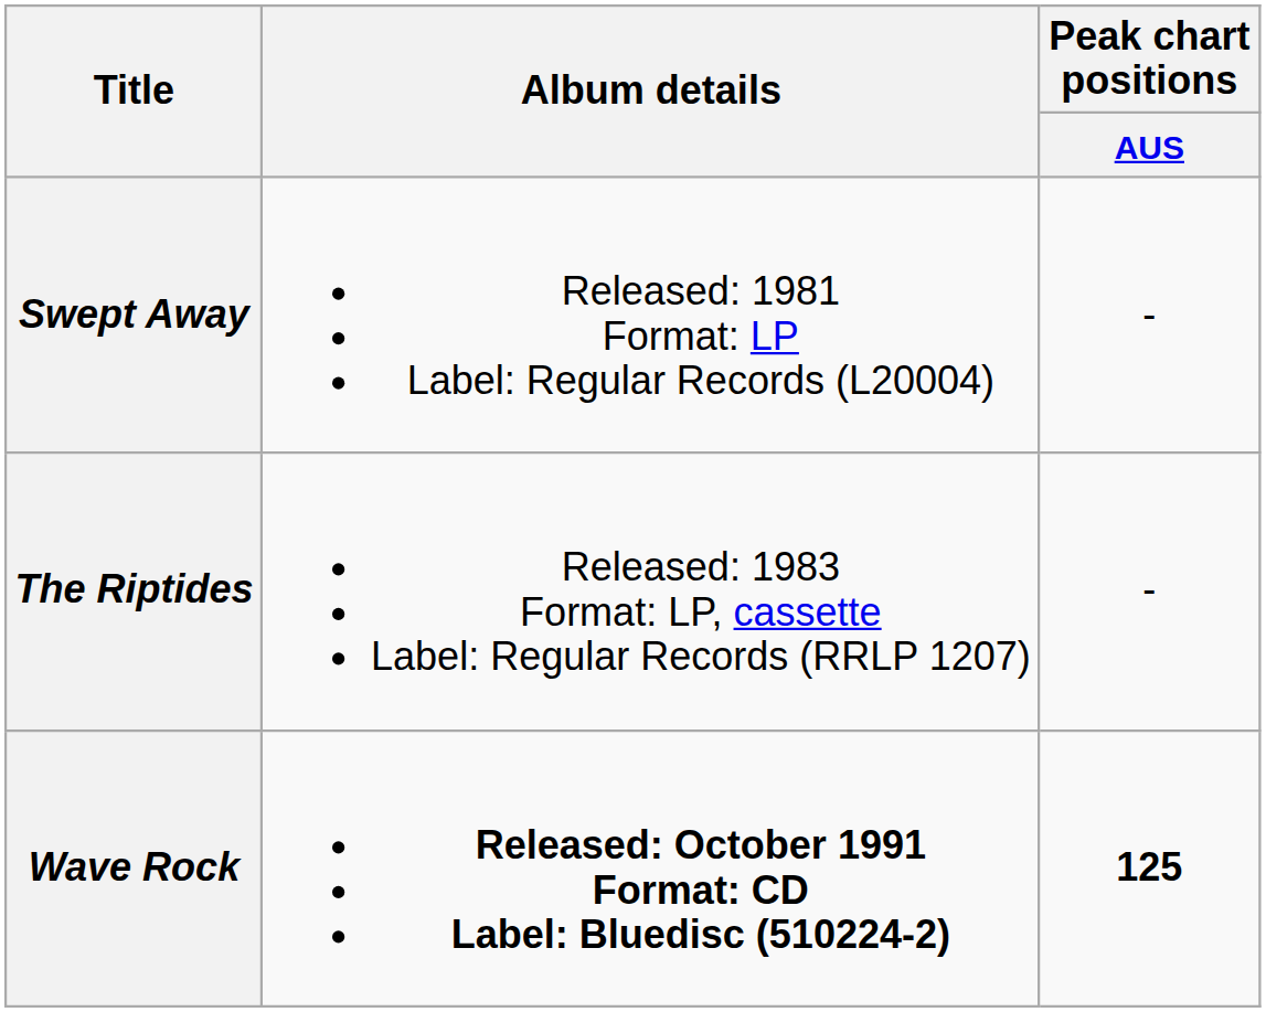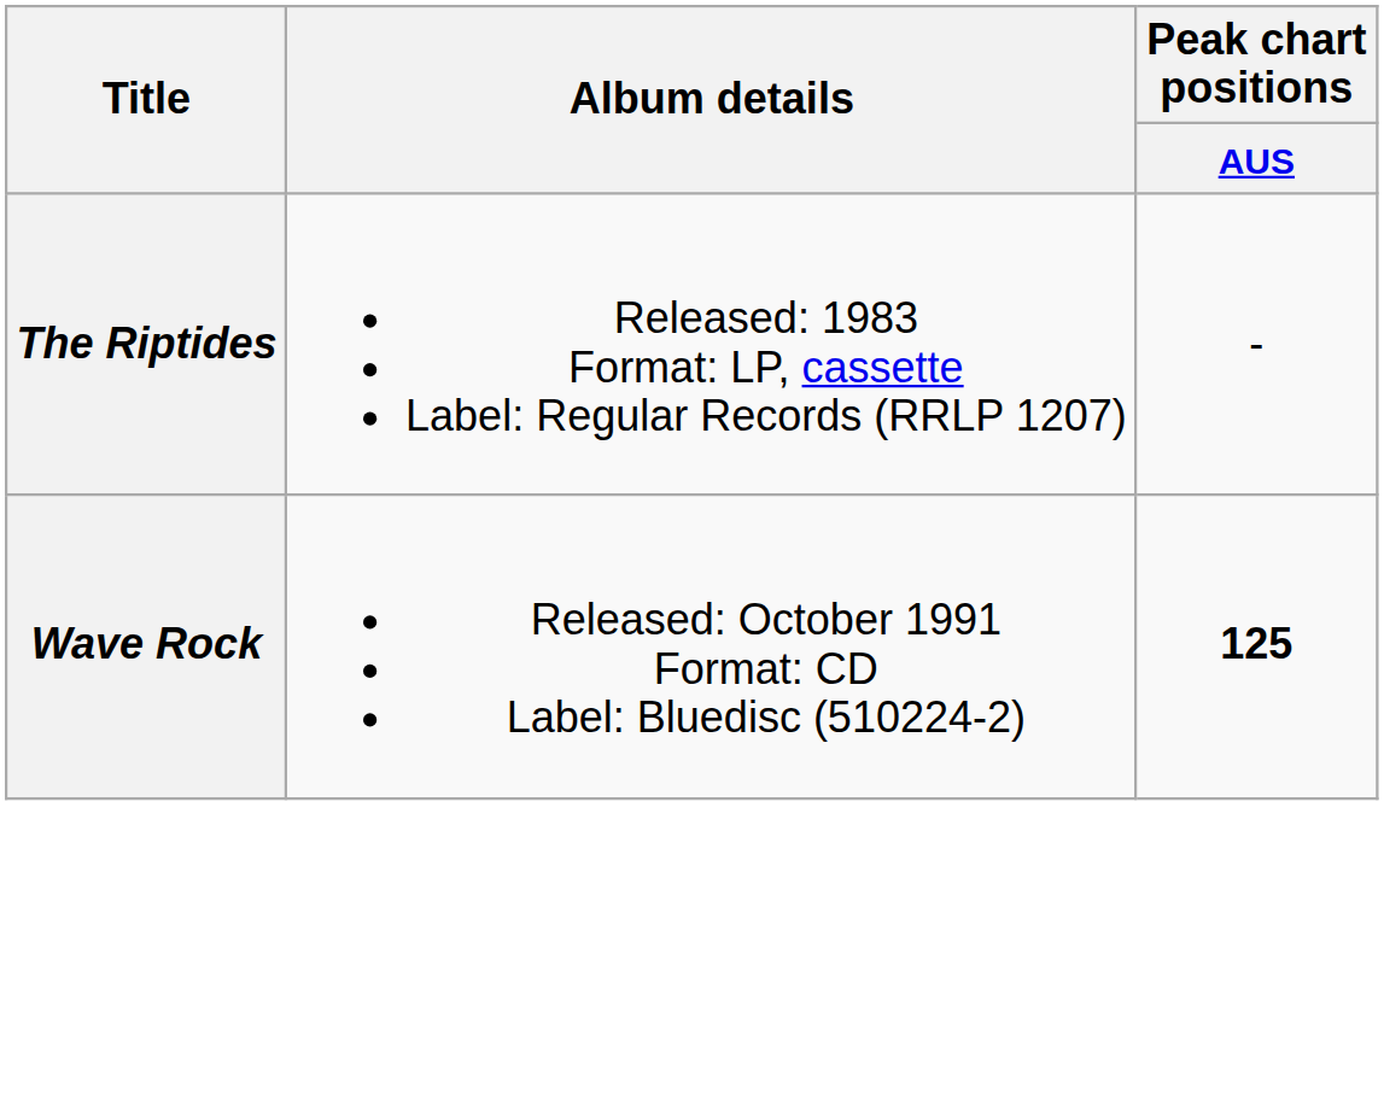 <table class="wikitable plainrowheaders" style="text-align:center;" border="1">
 <tr>
 <th scope="col" rowspan="2">Title</th>
 <th scope="col" rowspan="2">Album details</th>
 <th scope="col" colspan="1">Peak chart<br>positions</th>
 </tr>
 <tr>
 <th scope="col" style="text-align:center;"><small><a href='#'>AUS</a><br></small></th>
 </tr>
 <tr>
-<th scope="row"><em>Swept Away</em></th>
-<td><br><ul><li>Released: 1981</li><li>Format: <a href='#'>LP</a></li><li>Label: Regular Records (L20004)</li></ul></td>
-<td align="center">-</td>
-</tr>
-<tr>
 <th scope="row"><em>The Riptides</em></th>
 <td><br><ul><li>Released: 1983</li><li>Format: LP, <a href='#'>cassette</a></li><li>Label: Regular Records (RRLP 1207)</li></ul></td>
 <td align="center">-</td>
 </tr>
 <tr>
 <th scope="row"><em>Wave Rock</em></th>
-<td><strong><br><ul><li>Released: October 1991</li><li>Format: CD</li><li>Label: Bluedisc  (510224-2)</li></ul></strong></td>
+<td><br><ul><li>Released: October 1991</li><li>Format: CD</li><li>Label: Bluedisc  (510224-2)</li></ul></td>
 <td align="center"><strong>125</strong></td>
 </tr>
 </table>
